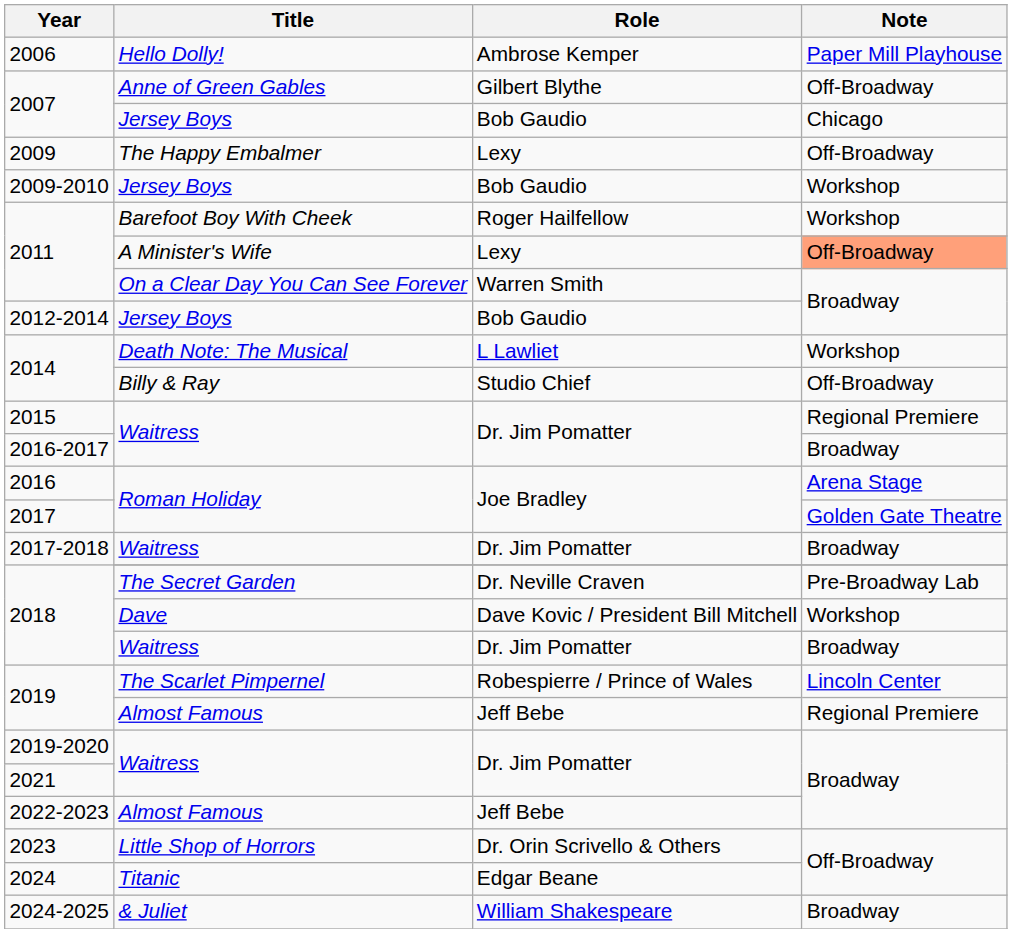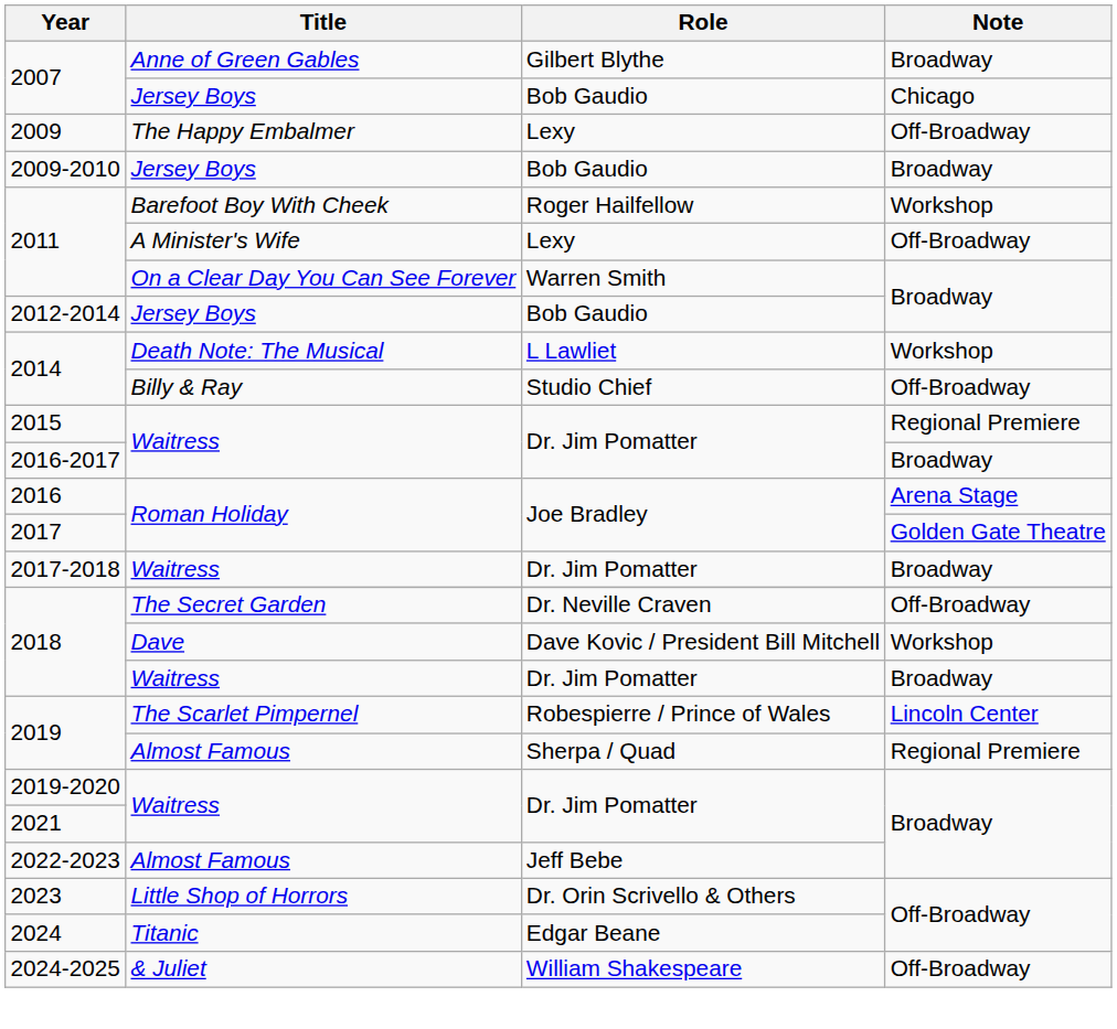 <table class="wikitable sortable">
 <tr>
 <th>Year</th>
 <th>Title</th>
 <th>Role</th>
 <th>Note</th>
 </tr>
 <tr>
-<td>2006</td>
-<td><em><a href='#'>Hello Dolly!</a></em></td>
-<td>Ambrose Kemper</td>
-<td><a href='#'>Paper Mill Playhouse</a></td>
-</tr>
-<tr>
 <td rowspan=2>2007</td>
 <td><em><a href='#'>Anne of Green Gables</a></em></td>
 <td>Gilbert Blythe</td>
-<td>Off-Broadway</td>
+<td>Broadway</td>
 </tr>
 <tr>
 <td><em><a href='#'>Jersey Boys</a></em></td>
 <td>Bob Gaudio</td>
 <td>Chicago</td>
 </tr>
 <tr>
 <td>2009</td>
 <td><em>The Happy Embalmer</em></td>
 <td>Lexy</td>
 <td>Off-Broadway</td>
 </tr>
 <tr>
 <td>2009-2010</td>
 <td><em><a href='#'>Jersey Boys</a></em></td>
 <td>Bob Gaudio</td>
-<td>Workshop</td>
+<td>Broadway</td>
 </tr>
 <tr>
 <td rowspan=3>2011</td>
 <td><em>Barefoot Boy With Cheek</em></td>
 <td>Roger Hailfellow</td>
 <td>Workshop</td>
 </tr>
 <tr>
 <td><em>A Minister's Wife</em></td>
 <td>Lexy</td>
-<td style="background: lightsalmon;">Off-Broadway</td>
+<td>Off-Broadway</td>
 </tr>
 <tr>
 <td><em><a href='#'>On a Clear Day You Can See Forever</a></em></td>
 <td>Warren Smith</td>
 <td rowspan=2>Broadway</td>
 </tr>
 <tr>
 <td>2012-2014</td>
 <td><em><a href='#'>Jersey Boys</a></em></td>
 <td>Bob Gaudio</td>
 </tr>
 <tr>
 <td rowspan=2>2014</td>
 <td><em><a href='#'>Death Note: The Musical</a></em></td>
 <td><a href='#'>L Lawliet</a></td>
 <td>Workshop</td>
 </tr>
 <tr>
 <td><em>Billy & Ray</em></td>
 <td>Studio Chief</td>
 <td>Off-Broadway</td>
 </tr>
 <tr>
 <td>2015</td>
 <td rowspan=2><em><a href='#'>Waitress</a></em></td>
 <td rowspan=2>Dr. Jim Pomatter</td>
 <td>Regional Premiere</td>
 </tr>
 <tr>
 <td>2016-2017</td>
 <td>Broadway</td>
 </tr>
 <tr>
 <td>2016</td>
 <td rowspan=2><em><a href='#'>Roman Holiday</a></em></td>
 <td rowspan=2>Joe Bradley</td>
 <td><a href='#'>Arena Stage</a></td>
 </tr>
 <tr>
 <td>2017</td>
 <td><a href='#'>Golden Gate Theatre</a></td>
 </tr>
 <tr>
 <td>2017-2018</td>
 <td><em><a href='#'>Waitress</a></em></td>
 <td>Dr. Jim Pomatter</td>
 <td>Broadway</td>
 </tr>
 <tr>
 <td rowspan=4>2018</td>
 </tr>
 <tr>
 <td><em><a href='#'>The Secret Garden</a></em></td>
 <td>Dr. Neville Craven</td>
-<td>Pre-Broadway Lab</td>
+<td>Off-Broadway</td>
 </tr>
 <tr>
 <td><em><a href='#'>Dave</a></em></td>
 <td>Dave Kovic / President Bill Mitchell</td>
 <td>Workshop</td>
 </tr>
 <tr>
 <td><em><a href='#'>Waitress</a></em></td>
 <td>Dr. Jim Pomatter</td>
 <td>Broadway</td>
 </tr>
 <tr>
 <td rowspan=2>2019</td>
 <td><em><a href='#'>The Scarlet Pimpernel</a></em></td>
 <td>Robespierre / Prince of Wales</td>
 <td><a href='#'>Lincoln Center</a></td>
 </tr>
 <tr>
 <td><em><a href='#'>Almost Famous</a></em></td>
-<td>Jeff Bebe</td>
+<td>Sherpa / Quad</td>
 <td>Regional Premiere</td>
 </tr>
 <tr>
 <td>2019-2020</td>
 <td rowspan=2><em><a href='#'>Waitress</a></em></td>
 <td rowspan=2>Dr. Jim Pomatter</td>
 <td rowspan=3>Broadway</td>
 </tr>
 <tr>
 <td>2021</td>
 </tr>
 <tr>
 <td>2022-2023</td>
 <td><em><a href='#'>Almost Famous</a></em></td>
 <td>Jeff Bebe</td>
 </tr>
 <tr>
 <td>2023</td>
 <td><em><a href='#'> Little Shop of Horrors</a></em></td>
 <td>Dr. Orin Scrivello & Others</td>
 <td rowspan=2>Off-Broadway</td>
 </tr>
 <tr>
 <td>2024</td>
 <td><em><a href='#'>Titanic</a></em></td>
 <td>Edgar Beane</td>
 </tr>
 <tr>
 <td>2024-2025</td>
 <td><em><a href='#'>& Juliet</a></em></td>
 <td><a href='#'>William Shakespeare</a></td>
-<td>Broadway</td>
+<td>Off-Broadway</td>
 </tr>
 </table>
